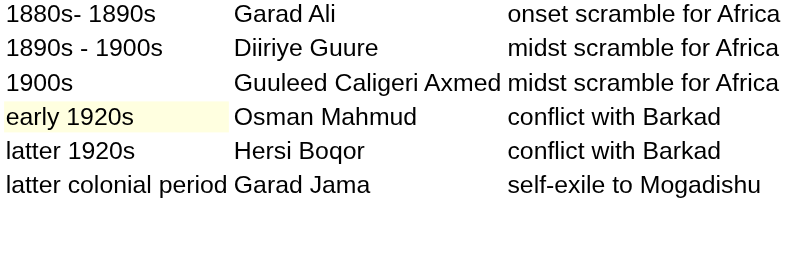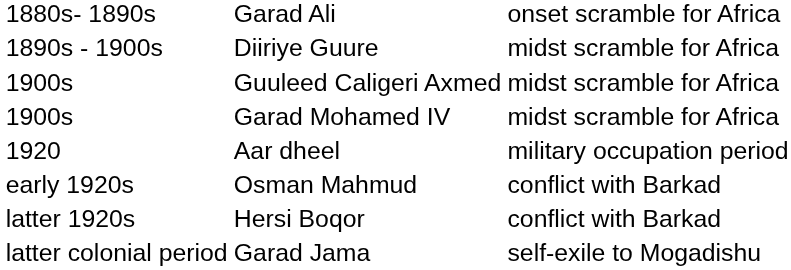 <table>
 <tr>
 <td>1880s- 1890s</td>
 <td>Garad Ali</td>
 <td>onset scramble for Africa</td>
 </tr>
 <tr>
 <td>1890s - 1900s</td>
 <td>Diiriye Guure</td>
 <td>midst scramble for Africa</td>
 </tr>
 <tr>
 <td>1900s</td>
 <td>Guuleed Caligeri Axmed</td>
 <td>midst scramble for Africa</td>
 </tr>
 <tr>
-<td style="background: lightyellow;">early 1920s</td>
+<td>1900s</td>
+<td>Garad Mohamed IV</td>
+<td>midst scramble for Africa</td>
+</tr>
+<tr>
+<td>1920</td>
+<td>Aar dheel</td>
+<td>military occupation period</td>
+</tr>
+<tr>
+<td>early 1920s</td>
 <td>Osman Mahmud</td>
 <td>conflict with Barkad</td>
 </tr>
 <tr>
 <td>latter 1920s</td>
 <td>Hersi Boqor</td>
 <td>conflict with Barkad</td>
 </tr>
 <tr>
 <td>latter colonial period</td>
 <td>Garad Jama</td>
 <td>self-exile to Mogadishu</td>
 </tr>
 </table>
